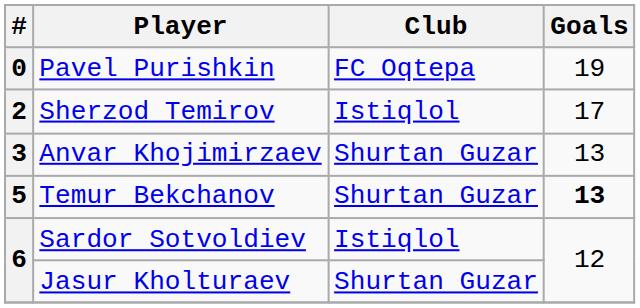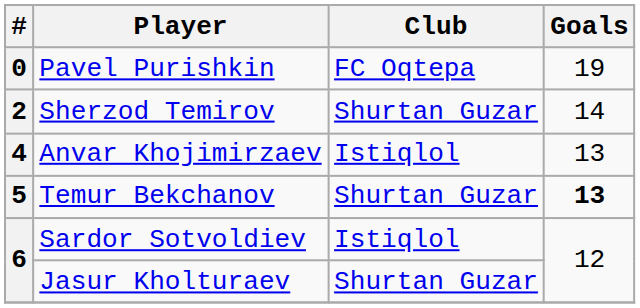 <table class="wikitable" style="text-align:center">
 <tr>
 <th>#</th>
 <th>Player</th>
 <th>Club</th>
 <th>Goals</th>
 </tr>
 <tr>
 <th>0</th>
 <td align="left"> <a href='#'>Pavel Purishkin</a></td>
 <td align="left"><a href='#'>FC Oqtepa</a></td>
 <td>19</td>
 </tr>
 <tr>
 <th>2</th>
 <td align="left"> <a href='#'>Sherzod Temirov</a></td>
-<td align="left"><a href='#'>Istiqlol</a></td>
-<td>17</td>
+<td align="left"><a href='#'>Shurtan Guzar</a></td>
+<td>14</td>
 </tr>
 <tr>
-<th>3</th>
+<th>4</th>
 <td align="left"> <a href='#'>Anvar Khojimirzaev</a></td>
-<td align="left"><a href='#'>Shurtan Guzar</a></td>
+<td align="left"><a href='#'>Istiqlol</a></td>
 <td>13</td>
 </tr>
 <tr>
 <th>5</th>
 <td align="left"> <a href='#'>Temur Bekchanov</a></td>
 <td align="left"><a href='#'>Shurtan Guzar</a></td>
 <td><strong>13</strong></td>
 </tr>
 <tr>
 <th rowspan=2>6</th>
 <td align="left"> <a href='#'>Sardor Sotvoldiev</a></td>
 <td align="left"><a href='#'>Istiqlol</a></td>
 <td rowspan=2>12</td>
 </tr>
 <tr>
 <td align="left"> <a href='#'>Jasur Kholturaev</a></td>
 <td align="left"><a href='#'>Shurtan Guzar</a></td>
 </tr>
 <tr>
 </tr>
 </table>
